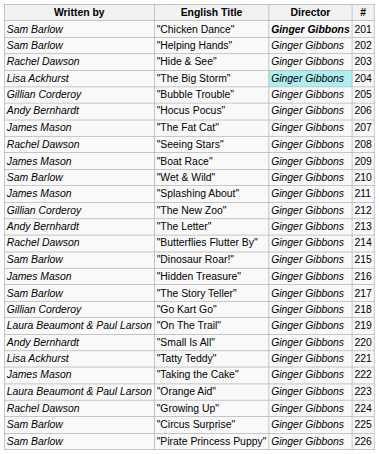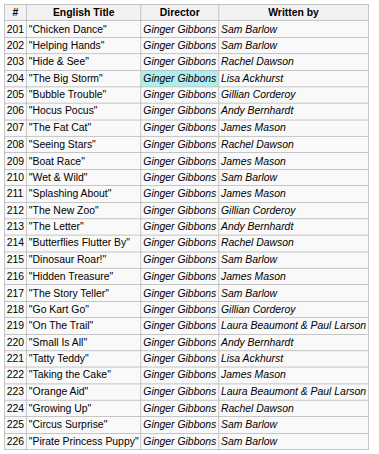 <table class="wikitable sortable">
 <tr>
-<th>Written by</th>
+<th>#</th>
 <th>English Title</th>
 <th>Director</th>
-<th>#</th>
+<th>Written by</th>
 </tr>
 <tr>
+<td>201</td>
+<td>"Chicken Dance"</td>
+<td><em>Ginger Gibbons</em></td>
 <td><em>Sam Barlow</em></td>
-<td>"Chicken Dance"</td>
-<td><strong><em>Ginger Gibbons</em></strong></td>
-<td>201</td>
 </tr>
 <tr>
-<td><em>Sam Barlow</em></td>
+<td>202</td>
 <td>"Helping Hands"</td>
 <td><em>Ginger Gibbons</em></td>
-<td>202</td>
+<td><em>Sam Barlow</em></td>
 </tr>
 <tr>
-<td><em>Rachel Dawson</em></td>
+<td>203</td>
 <td>"Hide & See"</td>
 <td><em>Ginger Gibbons</em></td>
-<td>203</td>
+<td><em>Rachel Dawson</em></td>
 </tr>
 <tr>
-<td><em>Lisa Ackhurst</em></td>
+<td>204</td>
 <td>"The Big Storm"</td>
 <td style="background: paleturquoise;"><em>Ginger Gibbons</em></td>
-<td>204</td>
+<td><em>Lisa Ackhurst</em></td>
 </tr>
 <tr>
-<td><em>Gillian Corderoy</em></td>
+<td>205</td>
 <td>"Bubble Trouble"</td>
 <td><em>Ginger Gibbons</em></td>
-<td>205</td>
+<td><em>Gillian Corderoy</em></td>
 </tr>
 <tr>
-<td><em>Andy Bernhardt</em></td>
+<td>206</td>
 <td>"Hocus Pocus"</td>
 <td><em>Ginger Gibbons</em></td>
-<td>206</td>
+<td><em>Andy Bernhardt</em></td>
 </tr>
 <tr>
-<td><em>James Mason</em></td>
+<td>207</td>
 <td>"The Fat Cat"</td>
 <td><em>Ginger Gibbons</em></td>
-<td>207</td>
+<td><em>James Mason</em></td>
 </tr>
 <tr>
-<td><em>Rachel Dawson</em></td>
+<td>208</td>
 <td>"Seeing Stars"</td>
 <td><em>Ginger Gibbons</em></td>
-<td>208</td>
+<td><em>Rachel Dawson</em></td>
 </tr>
 <tr>
-<td><em>James Mason</em></td>
+<td>209</td>
 <td>"Boat Race"</td>
 <td><em>Ginger Gibbons</em></td>
-<td>209</td>
+<td><em>James Mason</em></td>
 </tr>
 <tr>
-<td><em>Sam Barlow</em></td>
+<td>210</td>
 <td>"Wet & Wild"</td>
 <td><em>Ginger Gibbons</em></td>
-<td>210</td>
+<td><em>Sam Barlow</em></td>
 </tr>
 <tr>
-<td><em>James Mason</em></td>
+<td>211</td>
 <td>"Splashing About"</td>
 <td><em>Ginger Gibbons</em></td>
-<td>211</td>
+<td><em>James Mason</em></td>
 </tr>
 <tr>
-<td><em>Gillian Corderoy</em></td>
+<td>212</td>
 <td>"The New Zoo"</td>
 <td><em>Ginger Gibbons</em></td>
-<td>212</td>
+<td><em>Gillian Corderoy</em></td>
 </tr>
 <tr>
-<td><em>Andy Bernhardt</em></td>
+<td>213</td>
 <td>"The Letter"</td>
 <td><em>Ginger Gibbons</em></td>
-<td>213</td>
+<td><em>Andy Bernhardt</em></td>
 </tr>
 <tr>
-<td><em>Rachel Dawson</em></td>
+<td>214</td>
 <td>"Butterflies Flutter By"</td>
 <td><em>Ginger Gibbons</em></td>
-<td>214</td>
+<td><em>Rachel Dawson</em></td>
 </tr>
 <tr>
-<td><em>Sam Barlow</em></td>
+<td>215</td>
 <td>"Dinosaur Roar!"</td>
 <td><em>Ginger Gibbons</em></td>
-<td>215</td>
+<td><em>Sam Barlow</em></td>
 </tr>
 <tr>
-<td><em>James Mason</em></td>
+<td>216</td>
 <td>"Hidden Treasure"</td>
 <td><em>Ginger Gibbons</em></td>
-<td>216</td>
+<td><em>James Mason</em></td>
 </tr>
 <tr>
-<td><em>Sam Barlow</em></td>
+<td>217</td>
 <td>"The Story Teller"</td>
 <td><em>Ginger Gibbons</em></td>
-<td>217</td>
+<td><em>Sam Barlow</em></td>
 </tr>
 <tr>
-<td><em>Gillian Corderoy</em></td>
+<td>218</td>
 <td>"Go Kart Go"</td>
 <td><em>Ginger Gibbons</em></td>
-<td>218</td>
+<td><em>Gillian Corderoy</em></td>
 </tr>
 <tr>
-<td><em>Laura Beaumont & Paul Larson</em></td>
+<td>219</td>
 <td>"On The Trail"</td>
 <td><em>Ginger Gibbons</em></td>
-<td>219</td>
+<td><em>Laura Beaumont & Paul Larson</em></td>
 </tr>
 <tr>
-<td><em>Andy Bernhardt</em></td>
+<td>220</td>
 <td>"Small Is All"</td>
 <td><em>Ginger Gibbons</em></td>
-<td>220</td>
+<td><em>Andy Bernhardt</em></td>
 </tr>
 <tr>
-<td><em>Lisa Ackhurst</em></td>
+<td>221</td>
 <td>"Tatty Teddy"</td>
 <td><em>Ginger Gibbons</em></td>
-<td>221</td>
+<td><em>Lisa Ackhurst</em></td>
 </tr>
 <tr>
-<td><em>James Mason</em></td>
+<td>222</td>
 <td>"Taking the Cake"</td>
 <td><em>Ginger Gibbons</em></td>
-<td>222</td>
+<td><em>James Mason</em></td>
 </tr>
 <tr>
-<td><em>Laura Beaumont & Paul Larson</em></td>
+<td>223</td>
 <td>"Orange Aid"</td>
 <td><em>Ginger Gibbons</em></td>
-<td>223</td>
+<td><em>Laura Beaumont & Paul Larson</em></td>
 </tr>
 <tr>
-<td><em>Rachel Dawson</em></td>
+<td>224</td>
 <td>"Growing Up"</td>
 <td><em>Ginger Gibbons</em></td>
-<td>224</td>
+<td><em>Rachel Dawson</em></td>
 </tr>
 <tr>
-<td><em>Sam Barlow</em></td>
+<td>225</td>
 <td>"Circus Surprise"</td>
 <td><em>Ginger Gibbons</em></td>
-<td>225</td>
+<td><em>Sam Barlow</em></td>
 </tr>
 <tr>
-<td><em>Sam Barlow</em></td>
+<td>226</td>
 <td>"Pirate Princess Puppy"</td>
 <td><em>Ginger Gibbons</em></td>
-<td>226</td>
+<td><em>Sam Barlow</em></td>
 </tr>
 </table>
